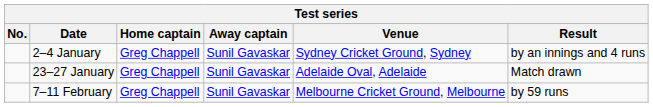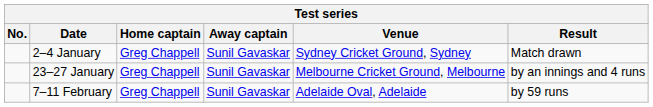 <table class="wikitable">
 <tr>
 <th colspan="9">Test series</th>
 </tr>
 <tr>
 <th>No.</th>
 <th>Date</th>
 <th>Home captain</th>
 <th>Away captain</th>
 <th>Venue</th>
 <th>Result</th>
 </tr>
 <tr>
 <td></td>
 <td>2–4 January</td>
 <td><a href='#'>Greg Chappell</a></td>
 <td><a href='#'>Sunil Gavaskar</a></td>
 <td><a href='#'>Sydney Cricket Ground</a>, <a href='#'>Sydney</a></td>
-<td> by an innings and 4 runs</td>
+<td>Match drawn</td>
 </tr>
 <tr>
 <td></td>
 <td>23–27 January</td>
 <td><a href='#'>Greg Chappell</a></td>
 <td><a href='#'>Sunil Gavaskar</a></td>
-<td><a href='#'>Adelaide Oval</a>, <a href='#'>Adelaide</a></td>
-<td>Match drawn</td>
+<td><a href='#'>Melbourne Cricket Ground</a>, <a href='#'>Melbourne</a></td>
+<td> by an innings and 4 runs</td>
 </tr>
 <tr>
 <td></td>
 <td>7–11 February</td>
 <td><a href='#'>Greg Chappell</a></td>
 <td><a href='#'>Sunil Gavaskar</a></td>
-<td><a href='#'>Melbourne Cricket Ground</a>, <a href='#'>Melbourne</a></td>
+<td><a href='#'>Adelaide Oval</a>, <a href='#'>Adelaide</a></td>
 <td> by 59 runs</td>
 </tr>
 </table>
